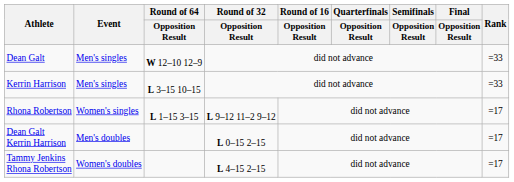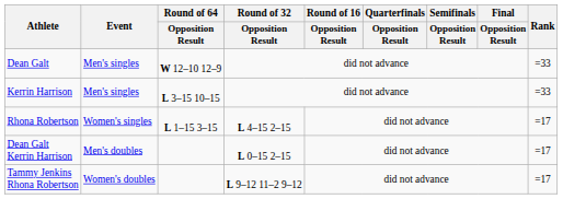 <table class="wikitable" style="font-size:90%;text-align:center;">
 <tr>
 <th rowspan=2>Athlete</th>
 <th rowspan=2>Event</th>
 <th>Round of 64</th>
 <th>Round of 32</th>
 <th>Round of 16</th>
 <th>Quarterfinals</th>
 <th>Semifinals</th>
 <th>Final</th>
 <th rowspan=2>Rank</th>
 </tr>
 <tr style="font-size:95%">
 <th>Opposition<br>Result</th>
 <th>Opposition<br>Result</th>
 <th>Opposition<br>Result</th>
 <th>Opposition<br>Result</th>
 <th>Opposition<br>Result</th>
 <th>Opposition<br>Result</th>
 </tr>
 <tr>
 <td align=left><a href='#'>Dean Galt</a></td>
 <td align=left><a href='#'>Men's singles</a></td>
 <td><br><strong>W</strong> 12–10 12–9</td>
 <td colspan=5>did not advance</td>
 <td>=33</td>
 </tr>
 <tr>
 <td align=left><a href='#'>Kerrin Harrison</a></td>
 <td align=left><a href='#'>Men's singles</a></td>
 <td><br><strong>L</strong> 3–15 10–15</td>
 <td colspan=5>did not advance</td>
 <td>=33</td>
 </tr>
 <tr>
 <td align=left><a href='#'>Rhona Robertson</a></td>
 <td align=left><a href='#'>Women's singles</a></td>
 <td><br><strong>L</strong> 1–15 3–15</td>
-<td><br><strong>L</strong> 9–12 11–2 9–12</td>
+<td><br><strong>L</strong> 4–15 2–15</td>
 <td colspan=4>did not advance</td>
 <td>=17</td>
 </tr>
 <tr>
 <td align=left><a href='#'>Dean Galt</a><br><a href='#'>Kerrin Harrison</a></td>
 <td align=left><a href='#'>Men's doubles</a></td>
 <td></td>
 <td><br><strong>L</strong> 0–15 2–15</td>
 <td colspan=4>did not advance</td>
 <td>=17</td>
 </tr>
 <tr>
 <td align=left><a href='#'>Tammy Jenkins</a><br><a href='#'>Rhona Robertson</a></td>
 <td align=left><a href='#'>Women's doubles</a></td>
 <td></td>
-<td><br><strong>L</strong> 4–15 2–15</td>
+<td><br><strong>L</strong> 9–12 11–2 9–12</td>
 <td colspan=4>did not advance</td>
 <td>=17</td>
 </tr>
 </table>
